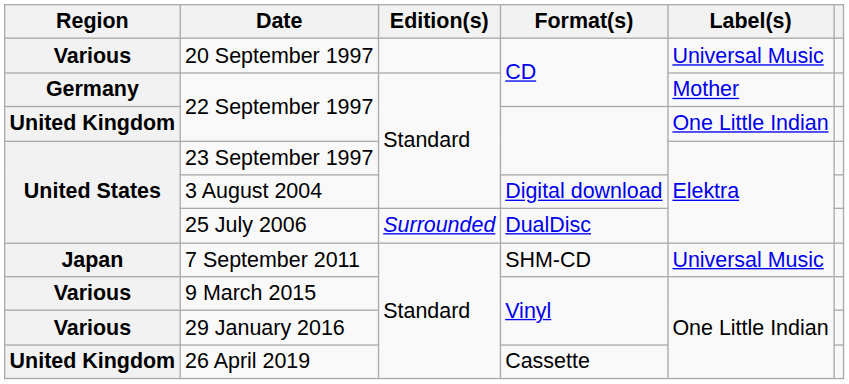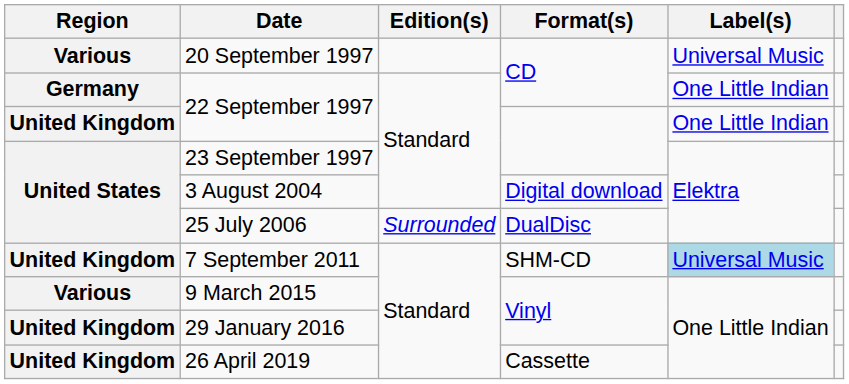 <table class="wikitable sortable plainrowheaders">
 <tr>
 <th scope="col">Region</th>
 <th scope="col">Date</th>
 <th scope="col">Edition(s)</th>
 <th scope="col">Format(s)</th>
 <th scope="col">Label(s)</th>
 <th scope="col"></th>
 </tr>
 <tr>
 <th scope="row">Various</th>
 <td>20 September 1997</td>
 <td></td>
 <td rowspan="2"><a href='#'>CD</a></td>
 <td><a href='#'>Universal Music</a></td>
 <td></td>
 </tr>
 <tr>
 <th scope="row">Germany</th>
 <td rowspan="2">22 September 1997</td>
 <td rowspan="4">Standard</td>
-<td><a href='#'>Mother</a></td>
+<td><a href='#'>One Little Indian</a></td>
 <td></td>
 </tr>
 <tr>
 <th scope="row">United Kingdom</th>
 <td rowspan="2"></td>
 <td><a href='#'>One Little Indian</a></td>
 <td></td>
 </tr>
 <tr>
 <th scope="row" rowspan="3">United States</th>
 <td>23 September 1997</td>
 <td rowspan="3"><a href='#'>Elektra</a></td>
 <td></td>
 </tr>
 <tr>
 <td>3 August 2004</td>
 <td><a href='#'>Digital download</a></td>
 <td></td>
 </tr>
 <tr>
 <td>25 July 2006</td>
 <td><em><a href='#'>Surrounded</a></em></td>
 <td><a href='#'>DualDisc</a></td>
 <td></td>
 </tr>
 <tr>
-<th scope="row">Japan</th>
+<th scope="row">United Kingdom</th>
 <td>7 September 2011</td>
 <td rowspan="4">Standard</td>
 <td>SHM-CD</td>
-<td><a href='#'>Universal Music</a></td>
+<td style="background: lightblue;"><a href='#'>Universal Music</a></td>
 <td></td>
 </tr>
 <tr>
 <th scope="row">Various</th>
 <td>9 March 2015</td>
 <td rowspan="2"><a href='#'>Vinyl</a></td>
 <td rowspan="3">One Little Indian</td>
 <td></td>
 </tr>
 <tr>
-<th scope="row">Various</th>
+<th scope="row">United Kingdom</th>
 <td>29 January 2016</td>
 <td></td>
 </tr>
 <tr>
 <th scope="row">United Kingdom</th>
 <td>26 April 2019</td>
 <td>Cassette </td>
 <td></td>
 </tr>
 </table>
